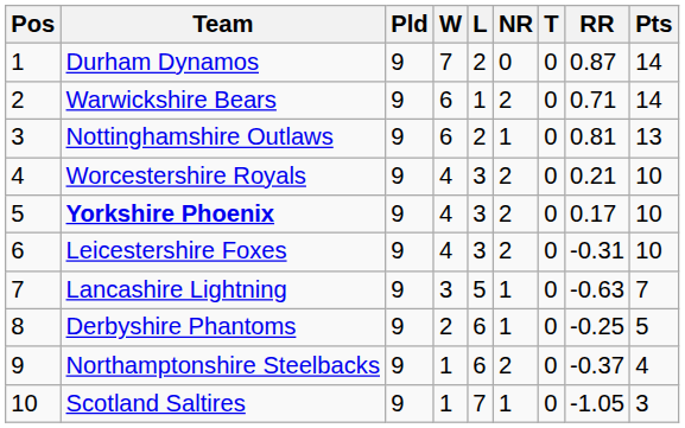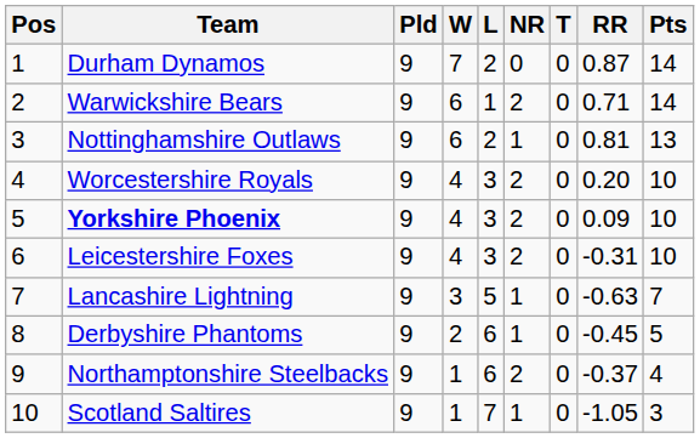 <table class="wikitable">
 <tr>
 <th>Pos</th>
 <th>Team</th>
 <th>Pld</th>
 <th>W</th>
 <th>L</th>
 <th>NR</th>
 <th>T</th>
 <th>RR</th>
 <th>Pts</th>
 </tr>
 <tr>
 <td>1</td>
 <td><a href='#'>Durham Dynamos</a></td>
 <td>9</td>
 <td>7</td>
 <td>2</td>
 <td>0</td>
 <td>0</td>
 <td>0.87</td>
 <td>14</td>
 </tr>
 <tr>
 <td>2</td>
 <td><a href='#'>Warwickshire Bears</a></td>
 <td>9</td>
 <td>6</td>
 <td>1</td>
 <td>2</td>
 <td>0</td>
 <td>0.71</td>
 <td>14</td>
 </tr>
 <tr>
 <td>3</td>
 <td><a href='#'>Nottinghamshire Outlaws</a></td>
 <td>9</td>
 <td>6</td>
 <td>2</td>
 <td>1</td>
 <td>0</td>
 <td>0.81</td>
 <td>13</td>
 </tr>
 <tr>
 <td>4</td>
 <td><a href='#'>Worcestershire Royals</a></td>
 <td>9</td>
 <td>4</td>
 <td>3</td>
 <td>2</td>
 <td>0</td>
-<td>0.21</td>
+<td>0.20</td>
 <td>10</td>
 </tr>
 <tr>
 <td>5</td>
 <td><strong><a href='#'>Yorkshire Phoenix</a></strong></td>
 <td>9</td>
 <td>4</td>
 <td>3</td>
 <td>2</td>
 <td>0</td>
-<td>0.17</td>
+<td>0.09</td>
 <td>10</td>
 </tr>
 <tr>
 <td>6</td>
 <td><a href='#'>Leicestershire Foxes</a></td>
 <td>9</td>
 <td>4</td>
 <td>3</td>
 <td>2</td>
 <td>0</td>
 <td>-0.31</td>
 <td>10</td>
 </tr>
 <tr>
 <td>7</td>
 <td><a href='#'>Lancashire Lightning</a></td>
 <td>9</td>
 <td>3</td>
 <td>5</td>
 <td>1</td>
 <td>0</td>
 <td>-0.63</td>
 <td>7</td>
 </tr>
 <tr>
 <td>8</td>
 <td><a href='#'>Derbyshire Phantoms</a></td>
 <td>9</td>
 <td>2</td>
 <td>6</td>
 <td>1</td>
 <td>0</td>
-<td>-0.25</td>
+<td>-0.45</td>
 <td>5</td>
 </tr>
 <tr>
 <td>9</td>
 <td><a href='#'>Northamptonshire Steelbacks</a></td>
 <td>9</td>
 <td>1</td>
 <td>6</td>
 <td>2</td>
 <td>0</td>
 <td>-0.37</td>
 <td>4</td>
 </tr>
 <tr>
 <td>10</td>
 <td><a href='#'>Scotland Saltires</a></td>
 <td>9</td>
 <td>1</td>
 <td>7</td>
 <td>1</td>
 <td>0</td>
 <td>-1.05</td>
 <td>3</td>
 </tr>
 </table>
